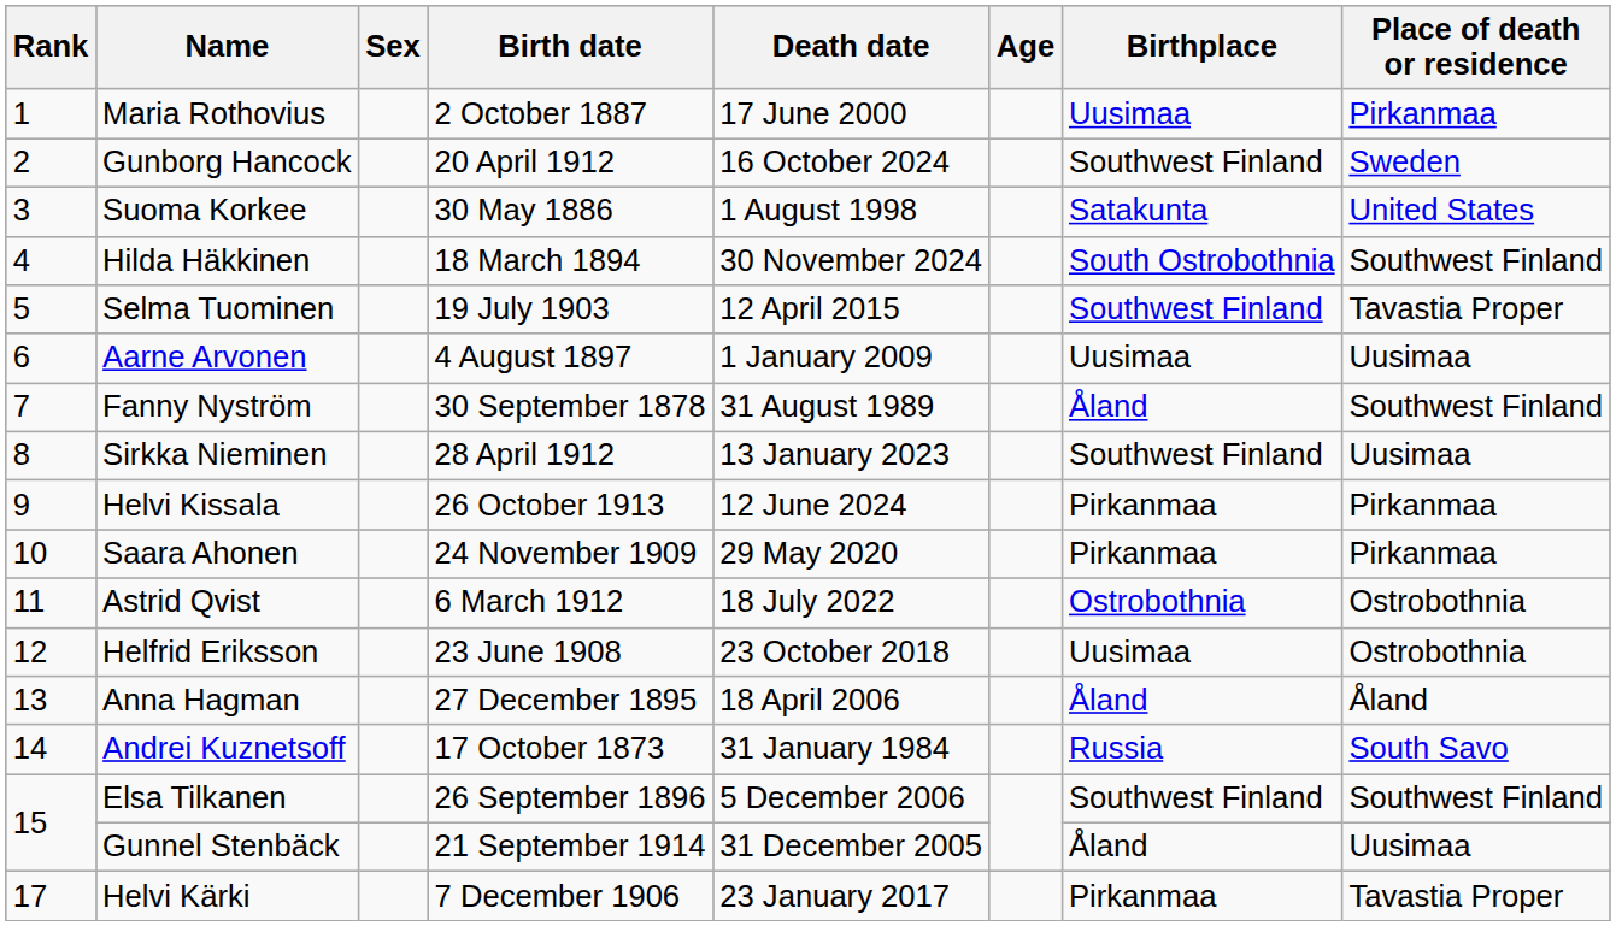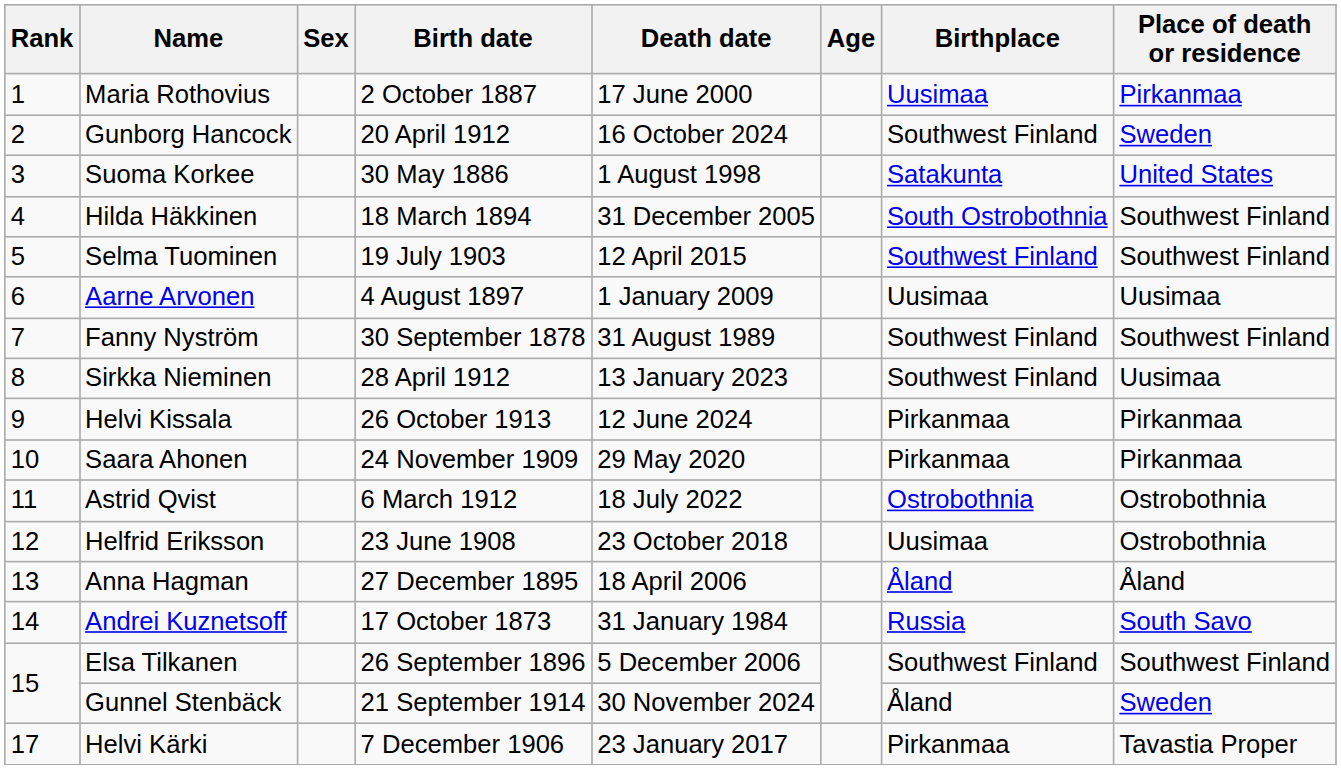 <table class="wikitable sortable">
 <tr>
 <th>Rank</th>
 <th>Name</th>
 <th>Sex</th>
 <th>Birth date</th>
 <th>Death date</th>
 <th>Age</th>
 <th>Birthplace</th>
 <th>Place of death <br> or residence</th>
 </tr>
 <tr>
 <td>1</td>
 <td>Maria Rothovius</td>
 <td></td>
 <td>2 October 1887</td>
 <td>17 June 2000</td>
 <td></td>
 <td><a href='#'>Uusimaa</a></td>
 <td><a href='#'>Pirkanmaa</a></td>
 </tr>
 <tr>
 <td>2</td>
 <td>Gunborg Hancock</td>
 <td></td>
 <td>20 April 1912</td>
 <td>16 October 2024</td>
 <td></td>
 <td>Southwest Finland</td>
 <td><a href='#'>Sweden</a></td>
 </tr>
 <tr>
 <td>3</td>
 <td>Suoma Korkee</td>
 <td></td>
 <td>30 May 1886</td>
 <td>1 August 1998</td>
 <td></td>
 <td><a href='#'>Satakunta</a></td>
 <td><a href='#'>United States</a></td>
 </tr>
 <tr>
 <td>4</td>
 <td>Hilda Häkkinen</td>
 <td></td>
 <td>18 March 1894</td>
-<td>30 November 2024</td>
+<td>31 December 2005</td>
 <td></td>
 <td><a href='#'>South Ostrobothnia</a></td>
 <td>Southwest Finland</td>
 </tr>
 <tr>
 <td>5</td>
 <td>Selma Tuominen</td>
 <td></td>
 <td>19 July 1903</td>
 <td>12 April 2015</td>
 <td></td>
 <td><a href='#'>Southwest Finland</a></td>
-<td>Tavastia Proper</td>
+<td>Southwest Finland</td>
 </tr>
 <tr>
 <td>6</td>
 <td><a href='#'>Aarne Arvonen</a></td>
 <td></td>
 <td>4 August 1897</td>
 <td>1 January 2009</td>
 <td></td>
 <td>Uusimaa</td>
 <td>Uusimaa</td>
 </tr>
 <tr>
 <td>7</td>
 <td>Fanny Nyström</td>
 <td></td>
 <td>30 September 1878</td>
 <td>31 August 1989</td>
 <td></td>
-<td><a href='#'>Åland</a></td>
+<td>Southwest Finland</td>
 <td>Southwest Finland</td>
 </tr>
 <tr>
 <td>8</td>
 <td>Sirkka Nieminen</td>
 <td></td>
 <td>28 April 1912</td>
 <td>13 January 2023</td>
 <td></td>
 <td>Southwest Finland</td>
 <td>Uusimaa</td>
 </tr>
 <tr>
 <td>9</td>
 <td>Helvi Kissala</td>
 <td></td>
 <td>26 October 1913</td>
 <td>12 June 2024</td>
 <td></td>
 <td>Pirkanmaa</td>
 <td>Pirkanmaa</td>
 </tr>
 <tr>
 <td>10</td>
 <td>Saara Ahonen</td>
 <td></td>
 <td>24 November 1909</td>
 <td>29 May 2020</td>
 <td></td>
 <td>Pirkanmaa</td>
 <td>Pirkanmaa</td>
 </tr>
 <tr>
 <td>11</td>
 <td>Astrid Qvist</td>
 <td></td>
 <td>6 March 1912</td>
 <td>18 July 2022</td>
 <td></td>
 <td><a href='#'>Ostrobothnia</a></td>
 <td>Ostrobothnia</td>
 </tr>
 <tr>
 <td>12</td>
 <td>Helfrid Eriksson</td>
 <td></td>
 <td>23 June 1908</td>
 <td>23 October 2018</td>
 <td></td>
 <td>Uusimaa</td>
 <td>Ostrobothnia</td>
 </tr>
 <tr>
 <td>13</td>
 <td>Anna Hagman</td>
 <td></td>
 <td>27 December 1895</td>
 <td>18 April 2006</td>
 <td></td>
 <td><a href='#'>Åland</a></td>
 <td>Åland</td>
 </tr>
 <tr>
 <td>14</td>
 <td><a href='#'>Andrei Kuznetsoff</a></td>
 <td></td>
 <td>17 October 1873</td>
 <td>31 January 1984</td>
 <td></td>
 <td><a href='#'>Russia</a></td>
 <td><a href='#'>South Savo</a></td>
 </tr>
 <tr>
 <td rowspan=2>15</td>
 <td>Elsa Tilkanen</td>
 <td></td>
 <td>26 September 1896</td>
 <td>5 December 2006</td>
 <td rowspan=2></td>
 <td>Southwest Finland</td>
 <td>Southwest Finland</td>
 </tr>
 <tr>
 <td>Gunnel Stenbäck</td>
 <td></td>
 <td>21 September 1914</td>
-<td>31 December 2005</td>
+<td>30 November 2024</td>
 <td>Åland</td>
-<td>Uusimaa</td>
+<td><a href='#'>Sweden</a></td>
 </tr>
 <tr>
 <td>17</td>
 <td>Helvi Kärki</td>
 <td></td>
 <td>7 December 1906</td>
 <td>23 January 2017</td>
 <td></td>
 <td>Pirkanmaa</td>
 <td>Tavastia Proper</td>
 </tr>
 </table>
